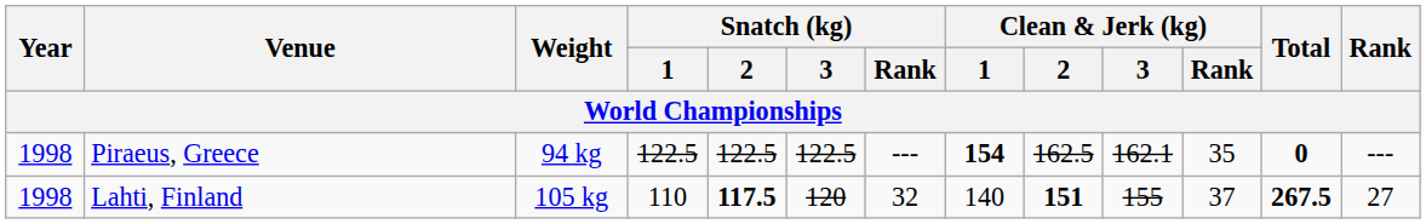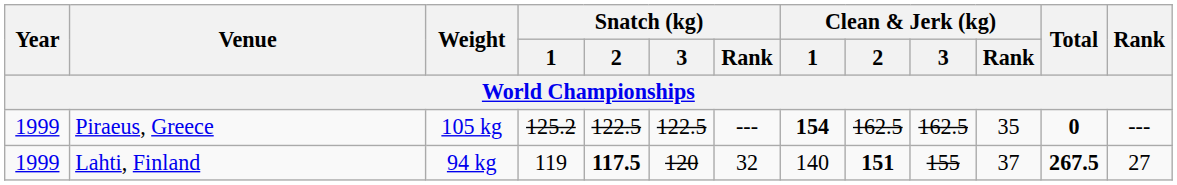 <table class = "wikitable" style="text-align:center;">
 <tr>
 <th rowspan=2 width=40>Year</th>
 <th rowspan=2 width=250>Venue</th>
 <th rowspan=2 width=60>Weight</th>
 <th colspan=4>Snatch (kg)</th>
 <th colspan=4>Clean & Jerk (kg)</th>
 <th rowspan=2 width=40>Total</th>
 <th rowspan=2 width=40>Rank</th>
 </tr>
 <tr>
 <th width=40>1</th>
 <th width=40>2</th>
 <th width=40>3</th>
 <th width=40>Rank</th>
 <th width=40>1</th>
 <th width=40>2</th>
 <th width=40>3</th>
 <th width=40>Rank</th>
 </tr>
 <tr>
 <th colspan=13><a href='#'>World Championships</a></th>
 </tr>
 <tr>
-<td><a href='#'>1998</a></td>
+<td><a href='#'>1999</a></td>
 <td align=left> <a href='#'>Piraeus</a>, <a href='#'>Greece</a></td>
-<td><a href='#'>94 kg</a></td>
-<td><s>122.5</s></td>
+<td><a href='#'>105 kg</a></td>
+<td><s>125.2</s></td>
 <td><s>122.5</s></td>
 <td><s>122.5</s></td>
 <td>---</td>
 <td><strong>154</strong></td>
 <td><s>162.5</s></td>
-<td><s>162.1</s></td>
+<td><s>162.5</s></td>
 <td>35</td>
 <td><strong>0</strong></td>
 <td>---</td>
 </tr>
 <tr>
-<td><a href='#'>1998</a></td>
+<td><a href='#'>1999</a></td>
 <td align=left> <a href='#'>Lahti</a>, <a href='#'>Finland</a></td>
-<td><a href='#'>105 kg</a></td>
-<td>110</td>
+<td><a href='#'>94 kg</a></td>
+<td>119</td>
 <td><strong>117.5</strong></td>
 <td><s>120</s></td>
 <td>32</td>
 <td>140</td>
 <td><strong>151</strong></td>
 <td><s>155</s></td>
 <td>37</td>
 <td><strong>267.5</strong></td>
 <td>27</td>
 </tr>
 </table>
